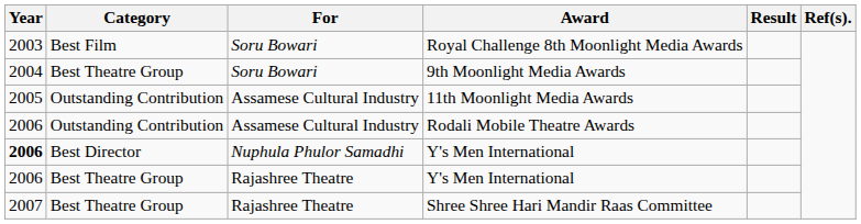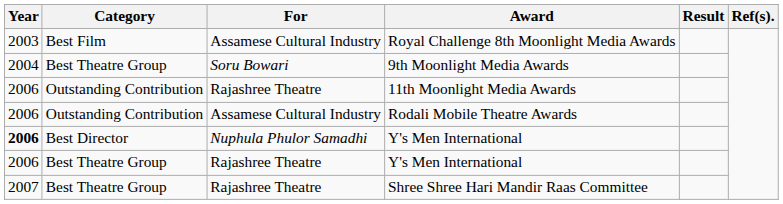 <table class="wikitable">
 <tr>
 <th>Year</th>
 <th>Category</th>
 <th>For</th>
 <th>Award</th>
 <th>Result</th>
 <th>Ref(s).</th>
 </tr>
 <tr>
 <td>2003</td>
 <td>Best Film</td>
-<td><em>Soru Bowari</em></td>
+<td>Assamese Cultural Industry</td>
 <td>Royal Challenge 8th Moonlight Media Awards</td>
 <td></td>
 <td rowspan="7"></td>
 </tr>
 <tr>
 <td>2004</td>
 <td>Best Theatre Group</td>
 <td><em>Soru Bowari</em></td>
 <td>9th Moonlight Media Awards</td>
 <td></td>
 </tr>
 <tr>
-<td>2005</td>
+<td>2006</td>
 <td>Outstanding Contribution</td>
-<td>Assamese Cultural Industry</td>
+<td>Rajashree Theatre</td>
 <td>11th Moonlight Media Awards</td>
 <td></td>
 </tr>
 <tr>
 <td>2006</td>
 <td>Outstanding Contribution</td>
 <td>Assamese Cultural Industry</td>
 <td>Rodali Mobile Theatre Awards</td>
 <td></td>
 </tr>
 <tr>
 <td><strong>2006</strong></td>
 <td>Best Director</td>
 <td><em>Nuphula Phulor Samadhi</em></td>
 <td>Y's Men International</td>
 <td></td>
 </tr>
 <tr>
 <td>2006</td>
 <td>Best Theatre Group</td>
 <td>Rajashree Theatre</td>
 <td>Y's Men International</td>
 <td></td>
 </tr>
 <tr>
 <td>2007</td>
 <td>Best Theatre Group</td>
 <td>Rajashree Theatre</td>
 <td>Shree Shree Hari Mandir Raas Committee</td>
 <td></td>
 </tr>
 </table>
